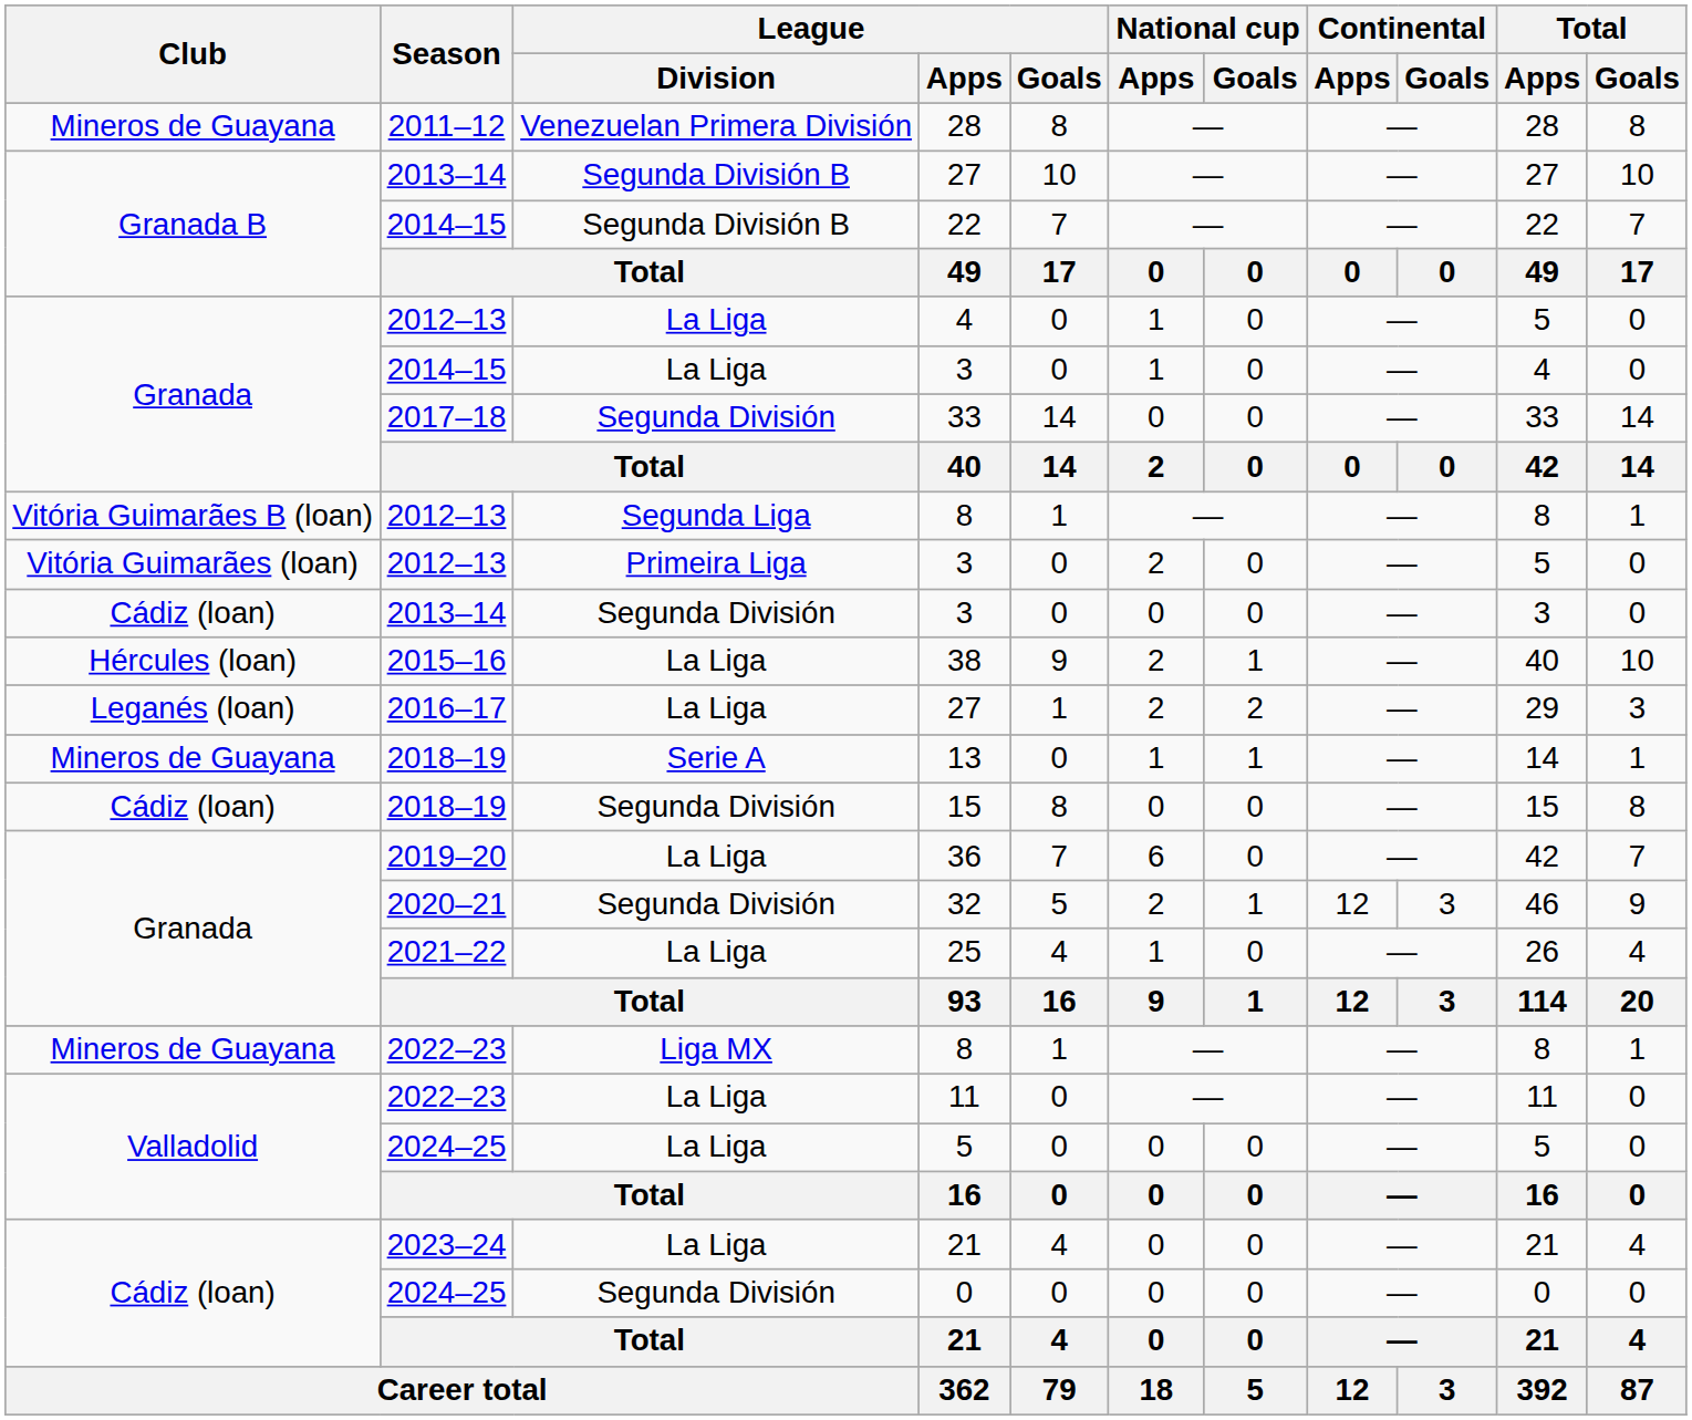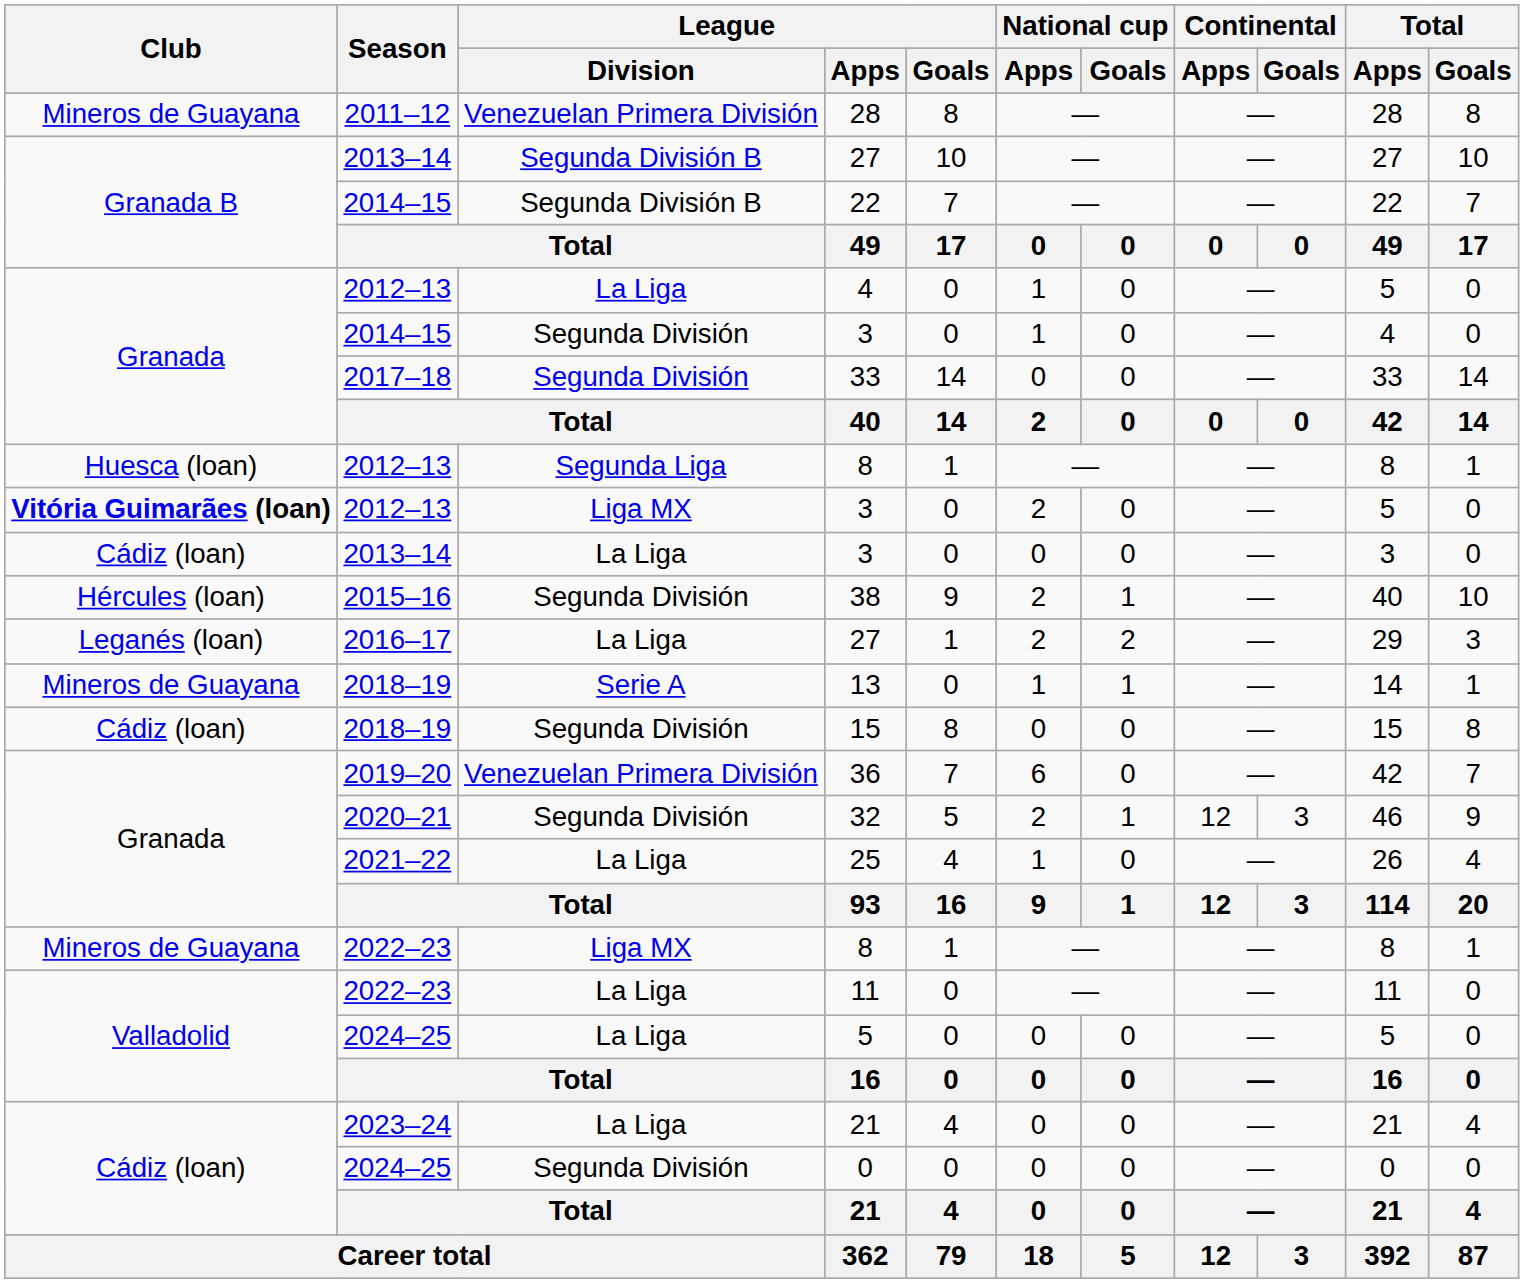 <table class="wikitable" style="text-align:center">
 <tr>
 <th rowspan="2">Club</th>
 <th rowspan="2">Season</th>
 <th colspan="3">League</th>
 <th colspan="2">National cup</th>
 <th colspan="2">Continental</th>
 <th colspan="2">Total</th>
 </tr>
 <tr>
 <th>Division</th>
 <th>Apps</th>
 <th>Goals</th>
 <th>Apps</th>
 <th>Goals</th>
 <th>Apps</th>
 <th>Goals</th>
 <th>Apps</th>
 <th>Goals</th>
 </tr>
 <tr>
 <td><a href='#'>Mineros de Guayana</a></td>
 <td><a href='#'>2011–12</a></td>
 <td><a href='#'>Venezuelan Primera División</a></td>
 <td>28</td>
 <td>8</td>
 <td colspan="2">—</td>
 <td colspan="2">—</td>
 <td>28</td>
 <td>8</td>
 </tr>
 <tr>
 <td rowspan="3"><a href='#'>Granada B</a></td>
 <td><a href='#'>2013–14</a></td>
 <td><a href='#'>Segunda División B</a></td>
 <td>27</td>
 <td>10</td>
 <td colspan="2">—</td>
 <td colspan="2">—</td>
 <td>27</td>
 <td>10</td>
 </tr>
 <tr>
 <td><a href='#'>2014–15</a></td>
 <td>Segunda División B</td>
 <td>22</td>
 <td>7</td>
 <td colspan="2">—</td>
 <td colspan="2">—</td>
 <td>22</td>
 <td>7</td>
 </tr>
 <tr>
 <th colspan="2">Total</th>
 <th>49</th>
 <th>17</th>
 <th>0</th>
 <th>0</th>
 <th>0</th>
 <th>0</th>
 <th>49</th>
 <th>17</th>
 </tr>
 <tr>
 <td rowspan="4"><a href='#'>Granada</a></td>
 <td><a href='#'>2012–13</a></td>
 <td><a href='#'>La Liga</a></td>
 <td>4</td>
 <td>0</td>
 <td>1</td>
 <td>0</td>
 <td colspan="2">—</td>
 <td>5</td>
 <td>0</td>
 </tr>
 <tr>
 <td><a href='#'>2014–15</a></td>
-<td>La Liga</td>
+<td>Segunda División</td>
 <td>3</td>
 <td>0</td>
 <td>1</td>
 <td>0</td>
 <td colspan="2">—</td>
 <td>4</td>
 <td>0</td>
 </tr>
 <tr>
 <td><a href='#'>2017–18</a></td>
 <td><a href='#'>Segunda División</a></td>
 <td>33</td>
 <td>14</td>
 <td>0</td>
 <td>0</td>
 <td colspan="2">—</td>
 <td>33</td>
 <td>14</td>
 </tr>
 <tr>
 <th colspan="2">Total</th>
 <th>40</th>
 <th>14</th>
 <th>2</th>
 <th>0</th>
 <th>0</th>
 <th>0</th>
 <th>42</th>
 <th>14</th>
 </tr>
 <tr>
-<td><a href='#'>Vitória Guimarães B</a> (loan)</td>
+<td><a href='#'>Huesca</a> (loan)</td>
 <td><a href='#'>2012–13</a></td>
 <td><a href='#'>Segunda Liga</a></td>
 <td>8</td>
 <td>1</td>
 <td colspan="2">—</td>
 <td colspan="2">—</td>
 <td>8</td>
 <td>1</td>
 </tr>
 <tr>
-<td><a href='#'>Vitória Guimarães</a> (loan)</td>
+<td><strong><a href='#'>Vitória Guimarães</a> (loan)</strong></td>
 <td><a href='#'>2012–13</a></td>
-<td><a href='#'>Primeira Liga</a></td>
+<td><a href='#'>Liga MX</a></td>
 <td>3</td>
 <td>0</td>
 <td>2</td>
 <td>0</td>
 <td colspan="2">—</td>
 <td>5</td>
 <td>0</td>
 </tr>
 <tr>
 <td><a href='#'>Cádiz</a> (loan)</td>
 <td><a href='#'>2013–14</a></td>
-<td>Segunda División</td>
+<td>La Liga</td>
 <td>3</td>
 <td>0</td>
 <td>0</td>
 <td>0</td>
 <td colspan="2">—</td>
 <td>3</td>
 <td>0</td>
 </tr>
 <tr>
 <td><a href='#'>Hércules</a> (loan)</td>
 <td><a href='#'>2015–16</a></td>
-<td>La Liga</td>
+<td>Segunda División</td>
 <td>38</td>
 <td>9</td>
 <td>2</td>
 <td>1</td>
 <td colspan="2">—</td>
 <td>40</td>
 <td>10</td>
 </tr>
 <tr>
 <td><a href='#'>Leganés</a> (loan)</td>
 <td><a href='#'>2016–17</a></td>
 <td>La Liga</td>
 <td>27</td>
 <td>1</td>
 <td>2</td>
 <td>2</td>
 <td colspan="2">—</td>
 <td>29</td>
 <td>3</td>
 </tr>
 <tr>
 <td><a href='#'>Mineros de Guayana</a></td>
 <td><a href='#'>2018–19</a></td>
 <td><a href='#'>Serie A</a></td>
 <td>13</td>
 <td>0</td>
 <td>1</td>
 <td>1</td>
 <td colspan="2">—</td>
 <td>14</td>
 <td>1</td>
 </tr>
 <tr>
 <td><a href='#'>Cádiz</a> (loan)</td>
 <td><a href='#'>2018–19</a></td>
 <td>Segunda División</td>
 <td>15</td>
 <td>8</td>
 <td>0</td>
 <td>0</td>
 <td colspan="2">—</td>
 <td>15</td>
 <td>8</td>
 </tr>
 <tr>
 <td rowspan="4">Granada</td>
 <td><a href='#'>2019–20</a></td>
-<td>La Liga</td>
+<td><a href='#'>Venezuelan Primera División</a></td>
 <td>36</td>
 <td>7</td>
 <td>6</td>
 <td>0</td>
 <td colspan="2">—</td>
 <td>42</td>
 <td>7</td>
 </tr>
 <tr>
 <td><a href='#'>2020–21</a></td>
 <td>Segunda División</td>
 <td>32</td>
 <td>5</td>
 <td>2</td>
 <td>1</td>
 <td>12</td>
 <td>3</td>
 <td>46</td>
 <td>9</td>
 </tr>
 <tr>
 <td><a href='#'>2021–22</a></td>
 <td>La Liga</td>
 <td>25</td>
 <td>4</td>
 <td>1</td>
 <td>0</td>
 <td colspan="2">—</td>
 <td>26</td>
 <td>4</td>
 </tr>
 <tr>
 <th colspan="2">Total</th>
 <th>93</th>
 <th>16</th>
 <th>9</th>
 <th>1</th>
 <th>12</th>
 <th>3</th>
 <th>114</th>
 <th>20</th>
 </tr>
 <tr>
 <td><a href='#'>Mineros de Guayana</a></td>
 <td><a href='#'>2022–23</a></td>
 <td><a href='#'>Liga MX</a></td>
 <td>8</td>
 <td>1</td>
 <td colspan="2">—</td>
 <td colspan="2">—</td>
 <td>8</td>
 <td>1</td>
 </tr>
 <tr>
 <td rowspan="3"><a href='#'>Valladolid</a></td>
 <td><a href='#'>2022–23</a></td>
 <td>La Liga</td>
 <td>11</td>
 <td>0</td>
 <td colspan="2">—</td>
 <td colspan="2">—</td>
 <td>11</td>
 <td>0</td>
 </tr>
 <tr>
 <td><a href='#'>2024–25</a></td>
 <td>La Liga</td>
 <td>5</td>
 <td>0</td>
 <td>0</td>
 <td>0</td>
 <td colspan="2">—</td>
 <td>5</td>
 <td>0</td>
 </tr>
 <tr>
 <th colspan="2">Total</th>
 <th>16</th>
 <th>0</th>
 <th>0</th>
 <th>0</th>
 <th colspan="2">—</th>
 <th>16</th>
 <th>0</th>
 </tr>
 <tr>
 <td rowspan="3"><a href='#'>Cádiz</a> (loan)</td>
 <td><a href='#'>2023–24</a></td>
 <td>La Liga</td>
 <td>21</td>
 <td>4</td>
 <td>0</td>
 <td>0</td>
 <td colspan="2">—</td>
 <td>21</td>
 <td>4</td>
 </tr>
 <tr>
 <td><a href='#'>2024–25</a></td>
 <td>Segunda División</td>
 <td>0</td>
 <td>0</td>
 <td>0</td>
 <td>0</td>
 <td colspan="2">—</td>
 <td>0</td>
 <td>0</td>
 </tr>
 <tr>
 <th colspan="2">Total</th>
 <th>21</th>
 <th>4</th>
 <th>0</th>
 <th>0</th>
 <th colspan="2">—</th>
 <th>21</th>
 <th>4</th>
 </tr>
 <tr>
 <th colspan="3">Career total</th>
 <th>362</th>
 <th>79</th>
 <th>18</th>
 <th>5</th>
 <th>12</th>
 <th>3</th>
 <th>392</th>
 <th>87</th>
 </tr>
 </table>
